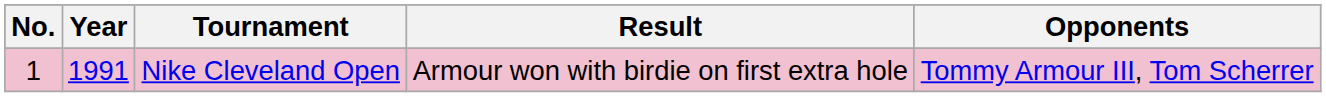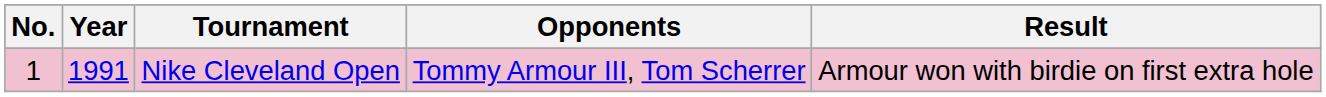 <table class="wikitable" style="font-size:95%;">
 <tr>
 <th>No.</th>
 <th>Year</th>
 <th>Tournament</th>
+<th>Opponents</th>
 <th>Result</th>
-<th>Opponents</th>
 </tr>
 <tr style="background:#F2C1D1;">
 <td align=center>1</td>
 <td><a href='#'>1991</a></td>
 <td><a href='#'>Nike Cleveland Open</a></td>
+<td> <a href='#'>Tommy Armour III</a>,  <a href='#'>Tom Scherrer</a></td>
 <td>Armour won with birdie on first extra hole</td>
-<td> <a href='#'>Tommy Armour III</a>,  <a href='#'>Tom Scherrer</a></td>
 </tr>
 </table>
